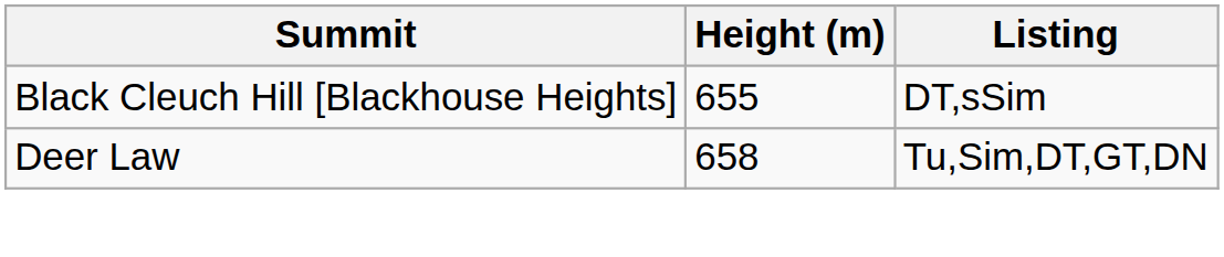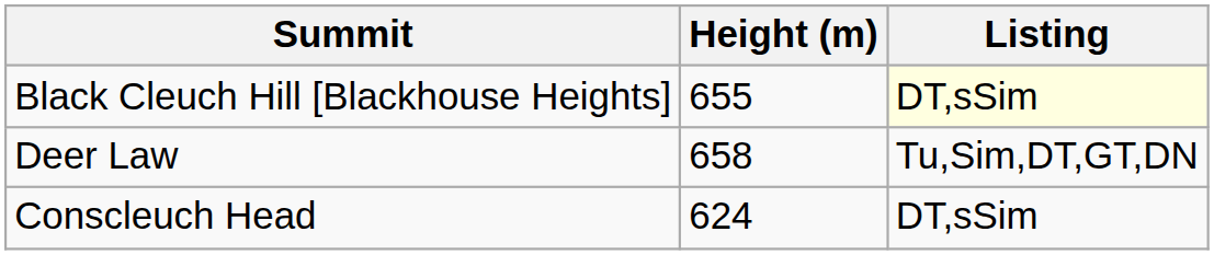 <table class="wikitable sortable">
 <tr>
 <th>Summit</th>
 <th>Height (m)</th>
 <th>Listing</th>
 </tr>
 <tr>
 <td>Black Cleuch Hill [Blackhouse Heights]</td>
 <td>655</td>
-<td>DT,sSim</td>
+<td style="background: lightyellow;">DT,sSim</td>
 </tr>
 <tr>
 <td>Deer Law</td>
 <td>658</td>
 <td>Tu,Sim,DT,GT,DN</td>
 </tr>
+<tr>
+<td>Conscleuch Head</td>
+<td>624</td>
+<td>DT,sSim</td>
+</tr>
 </table>
